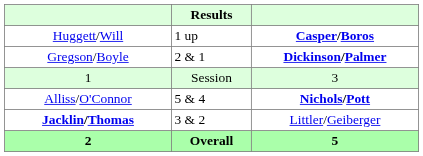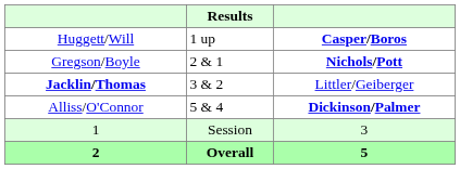 <table border="1" cellpadding="3" style="border-collapse:collapse; text-align:center;">
 <tr style="background:#dfd;">
 <th style="width:12em;"></th>
 <th style="width:5.5em;">Results</th>
 <th style="width:12em;"></th>
 </tr>
 <tr>
 <td><a href='#'>Huggett</a>/<a href='#'>Will</a></td>
 <td align=left> 1 up</td>
 <td><strong><a href='#'>Casper</a>/<a href='#'>Boros</a></strong></td>
 </tr>
 <tr>
 <td><a href='#'>Gregson</a>/<a href='#'>Boyle</a></td>
 <td align=left> 2 & 1</td>
+<td><strong><a href='#'>Nichols</a>/<a href='#'>Pott</a></strong></td>
+</tr>
+<tr>
+<td><strong><a href='#'>Jacklin</a>/<a href='#'>Thomas</a></strong></td>
+<td align=left> 3 & 2</td>
+<td><a href='#'>Littler</a>/<a href='#'>Geiberger</a></td>
+</tr>
+<tr>
+<td><a href='#'>Alliss</a>/<a href='#'>O'Connor</a></td>
+<td align=left> 5 & 4</td>
 <td><strong><a href='#'>Dickinson</a>/<a href='#'>Palmer</a></strong></td>
 </tr>
 <tr style="background:#dfd;">
 <td>1</td>
 <td>Session</td>
 <td>3</td>
 </tr>
-<tr>
-<td><a href='#'>Alliss</a>/<a href='#'>O'Connor</a></td>
-<td align=left> 5 & 4</td>
-<td><strong><a href='#'>Nichols</a>/<a href='#'>Pott</a></strong></td>
-</tr>
-<tr>
-<td><strong><a href='#'>Jacklin</a>/<a href='#'>Thomas</a></strong></td>
-<td align=left> 3 & 2</td>
-<td><a href='#'>Littler</a>/<a href='#'>Geiberger</a></td>
-</tr>
 <tr style="background:#afa;">
 <th>2</th>
 <th>Overall</th>
 <th>5</th>
 </tr>
 </table>
